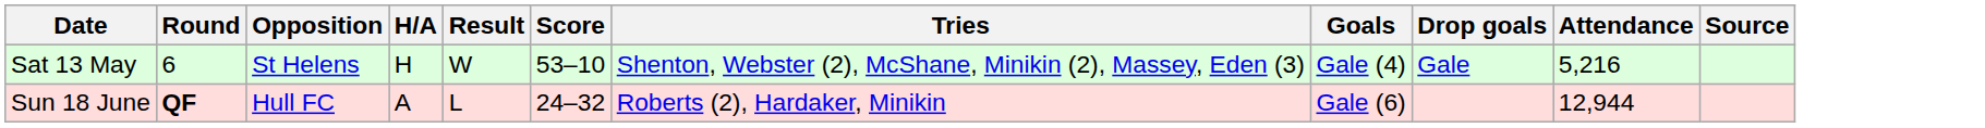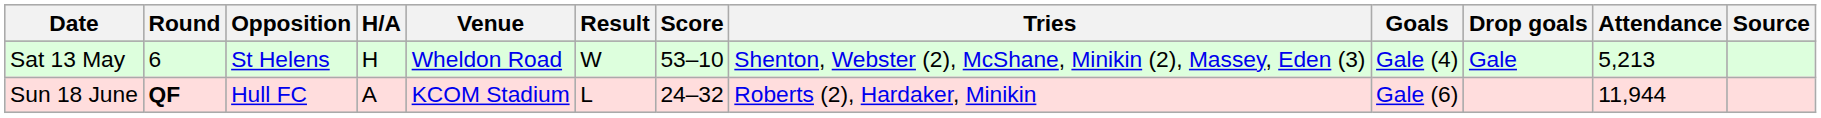 <table class="wikitable" style="font-size:90%;">
 <tr>
 <th>Date</th>
 <th>Round</th>
 <th>Opposition</th>
 <th>H/A</th>
+<th>Venue</th>
 <th>Result</th>
 <th>Score</th>
 <th>Tries</th>
 <th>Goals</th>
 <th>Drop goals</th>
 <th>Attendance</th>
 <th>Source</th>
 </tr>
 <tr style="background:#ddffdd;">
 <td>Sat 13 May</td>
 <td>6</td>
 <td> <a href='#'>St Helens</a></td>
 <td>H</td>
+<td><a href='#'>Wheldon Road</a></td>
 <td>W</td>
 <td>53–10</td>
 <td><a href='#'>Shenton</a>, <a href='#'>Webster</a> (2), <a href='#'>McShane</a>, <a href='#'>Minikin</a> (2), <a href='#'>Massey</a>, <a href='#'>Eden</a> (3)</td>
 <td><a href='#'>Gale</a> (4)</td>
 <td><a href='#'>Gale</a></td>
-<td>5,216</td>
+<td>5,213</td>
 <td></td>
 </tr>
 <tr style="background:#ffdddd;">
 <td>Sun 18 June</td>
 <td><strong>QF</strong></td>
 <td> <a href='#'>Hull FC</a></td>
 <td>A</td>
+<td><a href='#'>KCOM Stadium</a></td>
 <td>L</td>
 <td>24–32</td>
 <td><a href='#'>Roberts</a> (2), <a href='#'>Hardaker</a>, <a href='#'>Minikin</a></td>
 <td><a href='#'>Gale</a> (6)</td>
 <td></td>
-<td>12,944</td>
+<td>11,944</td>
 <td></td>
 </tr>
 </table>
